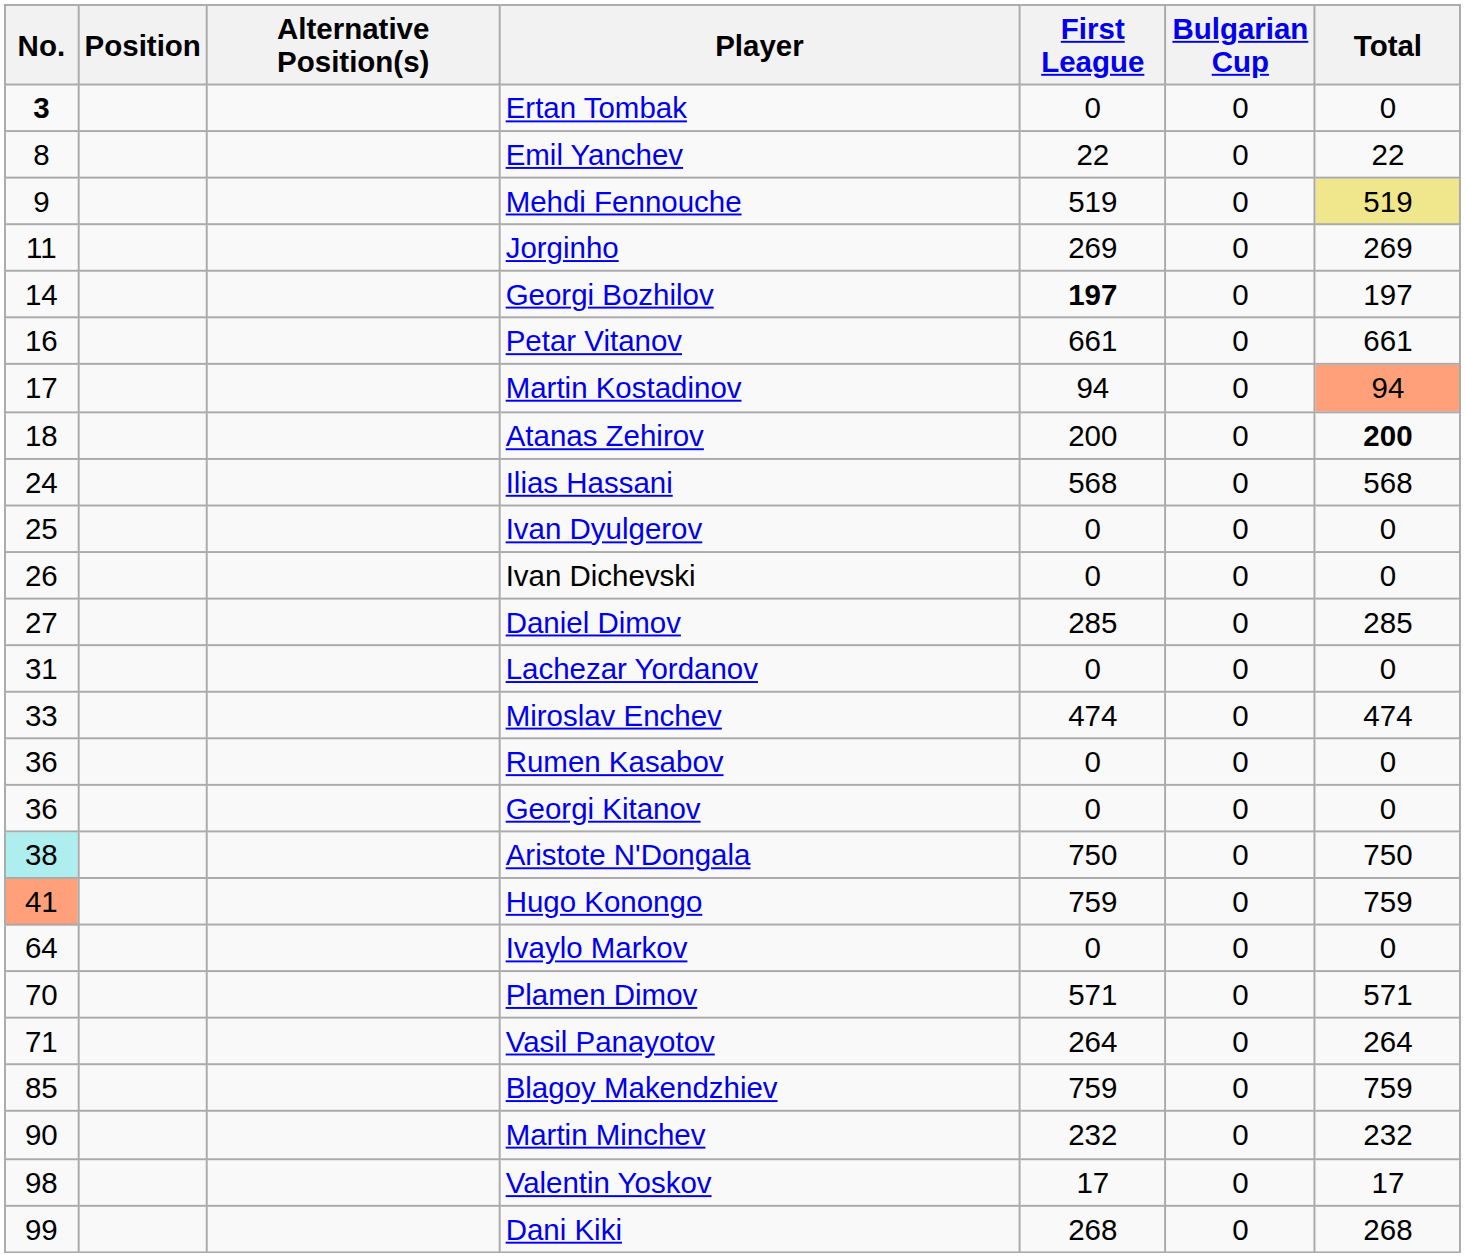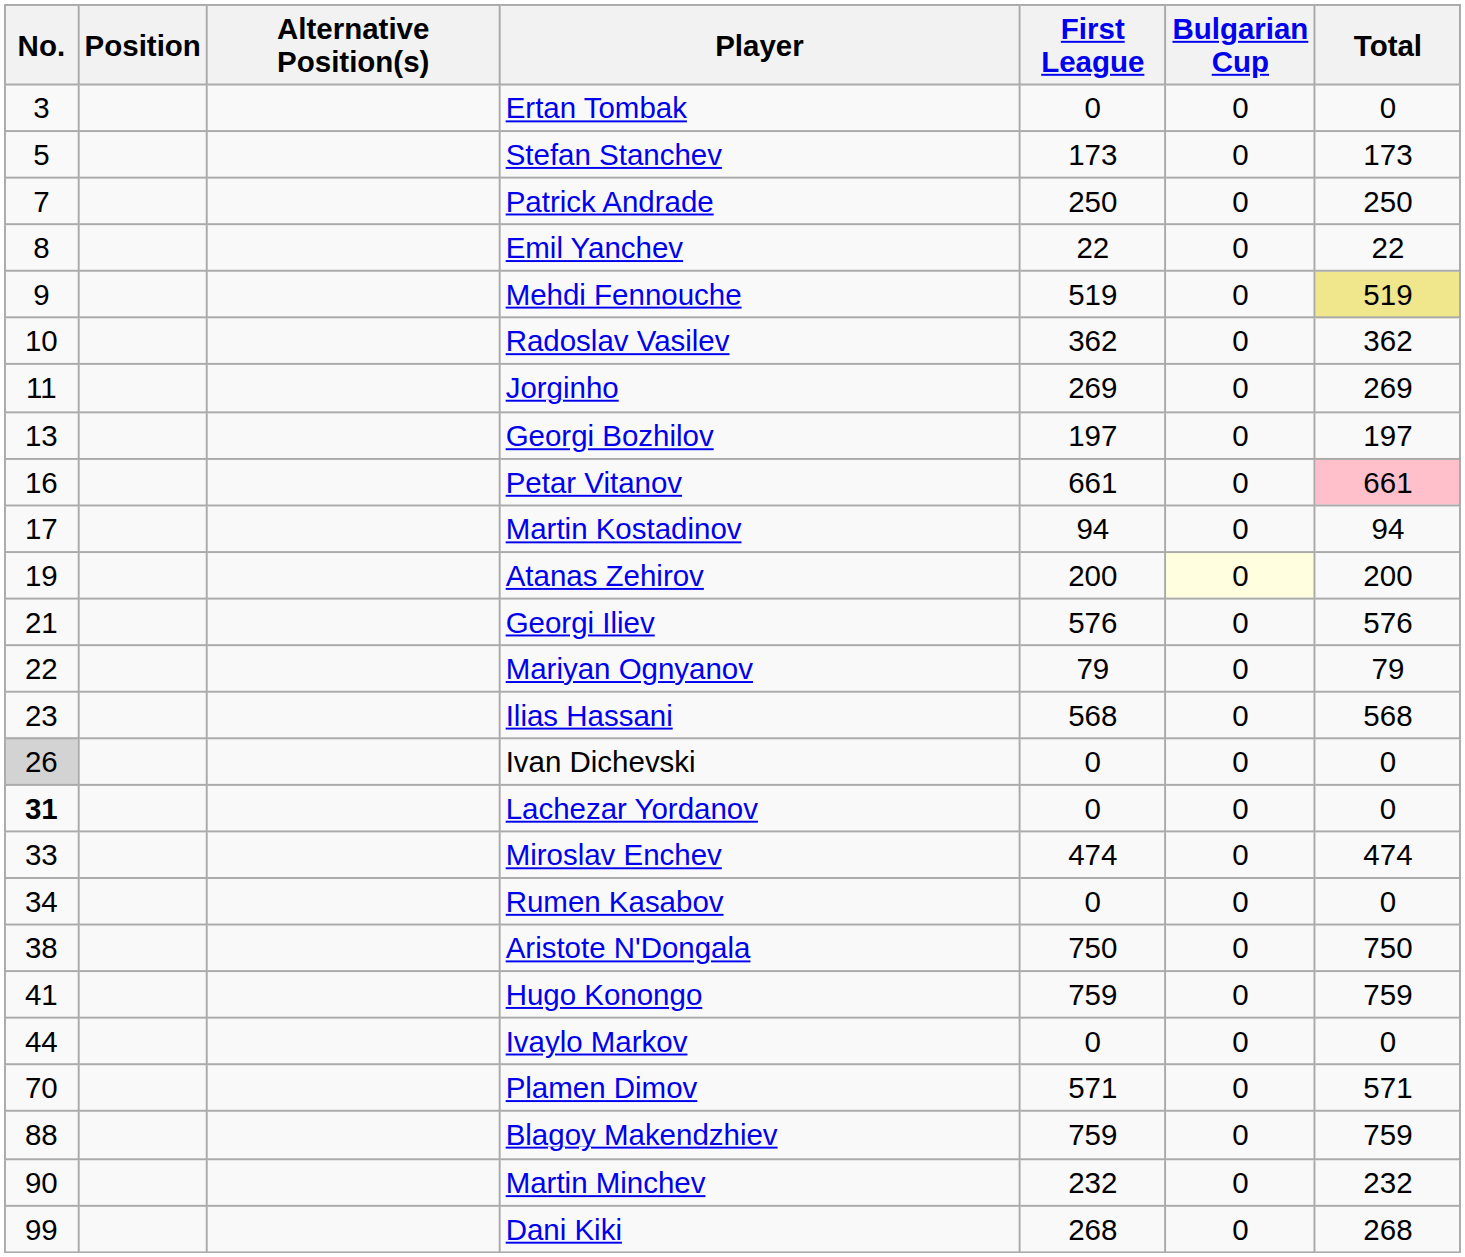 <table class="wikitable sortable" style="width:85%; text-align:center; font-size:95%;">
 <tr>
 <th style="width:5%;">No.</th>
 <th style="width:5%;">Position</th>
 <th style="width:20%;">Alternative Position(s)</th>
 <th>Player</th>
 <th style="width:10%;"><a href='#'>First League</a></th>
 <th style="width:10%;"><a href='#'>Bulgarian Cup</a></th>
 <th style="width:10%;">Total</th>
 </tr>
 <tr>
-<td><strong>3</strong></td>
+<td>3</td>
 <td></td>
 <td></td>
 <td style="text-align:left;"> <a href='#'>Ertan Tombak</a></td>
 <td>0</td>
 <td>0</td>
 <td>0</td>
+</tr>
+<tr>
+<td>5</td>
+<td></td>
+<td></td>
+<td style="text-align:left;"> <a href='#'>Stefan Stanchev</a></td>
+<td>173</td>
+<td>0</td>
+<td>173</td>
+</tr>
+<tr>
+<td>7</td>
+<td></td>
+<td></td>
+<td style="text-align:left;"> <a href='#'>Patrick Andrade</a></td>
+<td>250</td>
+<td>0</td>
+<td>250</td>
 </tr>
 <tr>
 <td>8</td>
 <td></td>
 <td></td>
 <td style="text-align:left;"> <a href='#'>Emil Yanchev</a></td>
 <td>22</td>
 <td>0</td>
 <td>22</td>
 </tr>
 <tr>
 <td>9</td>
 <td></td>
 <td></td>
 <td style="text-align:left;"> <a href='#'>Mehdi Fennouche</a></td>
 <td>519</td>
 <td>0</td>
 <td style="background: khaki;">519</td>
 </tr>
 <tr>
+<td>10</td>
+<td></td>
+<td></td>
+<td style="text-align:left;"> <a href='#'>Radoslav Vasilev</a></td>
+<td>362</td>
+<td>0</td>
+<td>362</td>
+</tr>
+<tr>
 <td>11</td>
 <td></td>
 <td></td>
 <td style="text-align:left;"> <a href='#'>Jorginho</a></td>
 <td>269</td>
 <td>0</td>
 <td>269</td>
 </tr>
 <tr>
-<td>14</td>
+<td>13</td>
 <td></td>
 <td></td>
 <td style="text-align:left;"> <a href='#'>Georgi Bozhilov</a></td>
-<td><strong>197</strong></td>
+<td>197</td>
 <td>0</td>
 <td>197</td>
 </tr>
 <tr>
 <td>16</td>
 <td></td>
 <td></td>
 <td style="text-align:left;"> <a href='#'>Petar Vitanov</a></td>
 <td>661</td>
 <td>0</td>
-<td>661</td>
+<td style="background: pink;">661</td>
 </tr>
 <tr>
 <td>17</td>
 <td></td>
 <td></td>
 <td style="text-align:left;"> <a href='#'>Martin Kostadinov</a></td>
 <td>94</td>
 <td>0</td>
-<td style="background: lightsalmon;">94</td>
+<td>94</td>
 </tr>
 <tr>
-<td>18</td>
+<td>19</td>
 <td></td>
 <td></td>
 <td style="text-align:left;"> <a href='#'>Atanas Zehirov</a></td>
 <td>200</td>
-<td>0</td>
-<td><strong>200</strong></td>
+<td style="background: lightyellow;">0</td>
+<td>200</td>
 </tr>
 <tr>
-<td>24</td>
+<td>21</td>
+<td></td>
+<td></td>
+<td style="text-align:left;"> <a href='#'>Georgi Iliev</a></td>
+<td>576</td>
+<td>0</td>
+<td>576</td>
+</tr>
+<tr>
+<td>22</td>
+<td></td>
+<td></td>
+<td style="text-align:left;"> <a href='#'>Mariyan Ognyanov</a></td>
+<td>79</td>
+<td>0</td>
+<td>79</td>
+</tr>
+<tr>
+<td>23</td>
 <td></td>
 <td></td>
 <td style="text-align:left;"> <a href='#'>Ilias Hassani</a></td>
 <td>568</td>
 <td>0</td>
 <td>568</td>
 </tr>
 <tr>
-<td>25</td>
-<td></td>
-<td></td>
-<td style="text-align:left;"> <a href='#'>Ivan Dyulgerov</a></td>
-<td>0</td>
-<td>0</td>
-<td>0</td>
-</tr>
-<tr>
-<td>26</td>
+<td style="background: lightgrey;">26</td>
 <td></td>
 <td></td>
 <td style="text-align:left;"> Ivan Dichevski</td>
 <td>0</td>
 <td>0</td>
 <td>0</td>
 </tr>
 <tr>
-<td>27</td>
-<td></td>
-<td></td>
-<td style="text-align:left;"> <a href='#'>Daniel Dimov</a></td>
-<td>285</td>
-<td>0</td>
-<td>285</td>
-</tr>
-<tr>
-<td>31</td>
+<td><strong>31</strong></td>
 <td></td>
 <td></td>
 <td style="text-align:left;"> <a href='#'>Lachezar Yordanov</a></td>
 <td>0</td>
 <td>0</td>
 <td>0</td>
 </tr>
 <tr>
 <td>33</td>
 <td></td>
 <td></td>
 <td style="text-align:left;"> <a href='#'>Miroslav Enchev</a></td>
 <td>474</td>
 <td>0</td>
 <td>474</td>
 </tr>
 <tr>
-<td>36</td>
+<td>34</td>
 <td></td>
 <td></td>
 <td style="text-align:left;"> <a href='#'>Rumen Kasabov</a></td>
 <td>0</td>
 <td>0</td>
 <td>0</td>
 </tr>
 <tr>
-<td>36</td>
-<td></td>
-<td></td>
-<td style="text-align:left;"> <a href='#'>Georgi Kitanov</a></td>
-<td>0</td>
-<td>0</td>
-<td>0</td>
-</tr>
-<tr>
-<td style="background: paleturquoise;">38</td>
+<td>38</td>
 <td></td>
 <td></td>
 <td style="text-align:left;"> <a href='#'>Aristote N'Dongala</a></td>
 <td>750</td>
 <td>0</td>
 <td>750</td>
 </tr>
 <tr>
-<td style="background: lightsalmon;">41</td>
+<td>41</td>
 <td></td>
 <td></td>
 <td style="text-align:left;"> <a href='#'>Hugo Konongo</a></td>
 <td>759</td>
 <td>0</td>
 <td>759</td>
 </tr>
 <tr>
-<td>64</td>
+<td>44</td>
 <td></td>
 <td></td>
 <td style="text-align:left;"> <a href='#'>Ivaylo Markov</a></td>
 <td>0</td>
 <td>0</td>
 <td>0</td>
 </tr>
 <tr>
 <td>70</td>
 <td></td>
 <td></td>
 <td style="text-align:left;"> <a href='#'>Plamen Dimov</a></td>
 <td>571</td>
 <td>0</td>
 <td>571</td>
 </tr>
 <tr>
-<td>71</td>
-<td></td>
-<td></td>
-<td style="text-align:left;"> <a href='#'>Vasil Panayotov</a></td>
-<td>264</td>
-<td>0</td>
-<td>264</td>
-</tr>
-<tr>
-<td>85</td>
+<td>88</td>
 <td></td>
 <td></td>
 <td style="text-align:left;"> <a href='#'>Blagoy Makendzhiev</a></td>
 <td>759</td>
 <td>0</td>
 <td>759</td>
 </tr>
 <tr>
 <td>90</td>
 <td></td>
 <td></td>
 <td style="text-align:left;"> <a href='#'>Martin Minchev</a></td>
 <td>232</td>
 <td>0</td>
 <td>232</td>
 </tr>
 <tr>
-<td>98</td>
-<td></td>
-<td></td>
-<td style="text-align:left;"> <a href='#'>Valentin Yoskov</a></td>
-<td>17</td>
-<td>0</td>
-<td>17</td>
-</tr>
-<tr>
 <td>99</td>
 <td></td>
 <td></td>
 <td style="text-align:left;"> <a href='#'>Dani Kiki</a></td>
 <td>268</td>
 <td>0</td>
 <td>268</td>
 </tr>
 </table>
